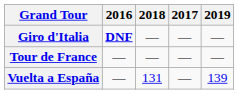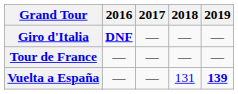 <table class="wikitable plainrowheaders">
 <tr>
 <th scope="col"><a href='#'>Grand Tour</a></th>
 <th scope="col">2016</th>
+<th scope="col">2017</th>
 <th scope="col">2018</th>
-<th scope="col">2017</th>
 <th scope="col">2019</th>
 </tr>
 <tr style="text-align:center;">
 <th scope="row"> <a href='#'>Giro d'Italia</a></th>
 <td><strong><a href='#'>DNF</a></strong></td>
 <td>—</td>
 <td>—</td>
 <td>—</td>
 </tr>
 <tr style="text-align:center;">
 <th scope="row"> <a href='#'>Tour de France</a></th>
 <td>—</td>
 <td>—</td>
 <td>—</td>
 <td>—</td>
 </tr>
 <tr style="text-align:center;">
 <th scope="row"> <a href='#'>Vuelta a España</a></th>
 <td>—</td>
+<td>—</td>
 <td><a href='#'>131</a></td>
-<td>—</td>
-<td><a href='#'>139</a></td>
+<td><strong><a href='#'>139</a></strong></td>
 </tr>
 </table>
